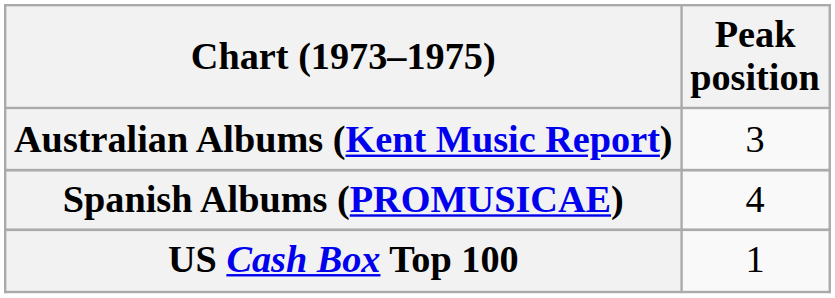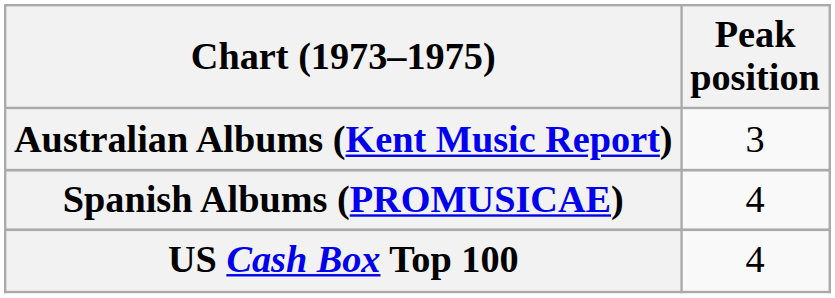 <table class="wikitable sortable plainrowheaders" style="text-align:center;">
 <tr>
 <th scope="col">Chart (1973–1975)</th>
 <th scope="col">Peak<br>position</th>
 </tr>
 <tr>
 <th scope="row">Australian Albums (<a href='#'>Kent Music Report</a>)</th>
 <td>3</td>
 </tr>
 <tr>
 </tr>
 <tr>
 </tr>
 <tr>
 </tr>
 <tr>
 </tr>
 <tr>
 <th scope="row">Spanish Albums (<a href='#'>PROMUSICAE</a>)</th>
 <td>4</td>
 </tr>
 <tr>
 </tr>
 <tr>
 </tr>
 <tr>
 <th scope="row">US <em><a href='#'>Cash Box</a></em> Top 100</th>
-<td>1</td>
+<td>4</td>
 </tr>
 </table>
